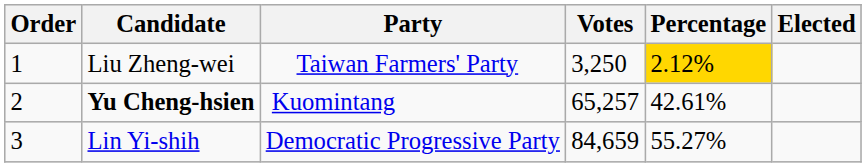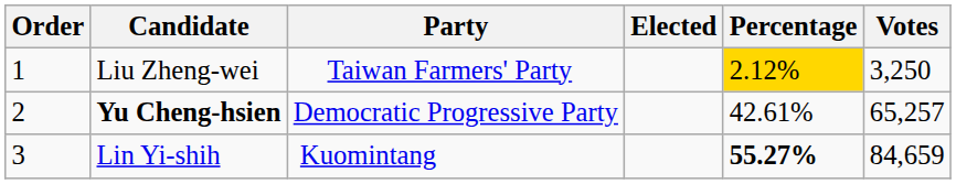 <table class="wikitable">
 <tr>
 <th>Order</th>
 <th>Candidate</th>
 <th>Party</th>
+<th>Elected</th>
+<th>Percentage</th>
 <th>Votes</th>
-<th>Percentage</th>
-<th>Elected</th>
 </tr>
 <tr>
 <td>1</td>
 <td>Liu Zheng-wei</td>
 <td>     <a href='#'>Taiwan Farmers' Party</a></td>
+<td></td>
+<td style="background: gold;">2.12%</td>
 <td>3,250</td>
-<td style="background: gold;">2.12%</td>
-<td></td>
 </tr>
 <tr>
 <td>2</td>
 <td><strong>Yu Cheng-hsien</strong></td>
-<td> <a href='#'>Kuomintang</a></td>
+<td><a href='#'>Democratic Progressive Party</a></td>
+<td></td>
+<td>42.61%</td>
 <td>65,257</td>
-<td>42.61%</td>
-<td></td>
 </tr>
 <tr>
 <td>3</td>
 <td><a href='#'>Lin Yi-shih</a></td>
-<td><a href='#'>Democratic Progressive Party</a></td>
+<td> <a href='#'>Kuomintang</a></td>
+<td><div></div></td>
+<td><strong>55.27%</strong></td>
 <td>84,659</td>
-<td>55.27%</td>
-<td><div></div></td>
 </tr>
 </table>
